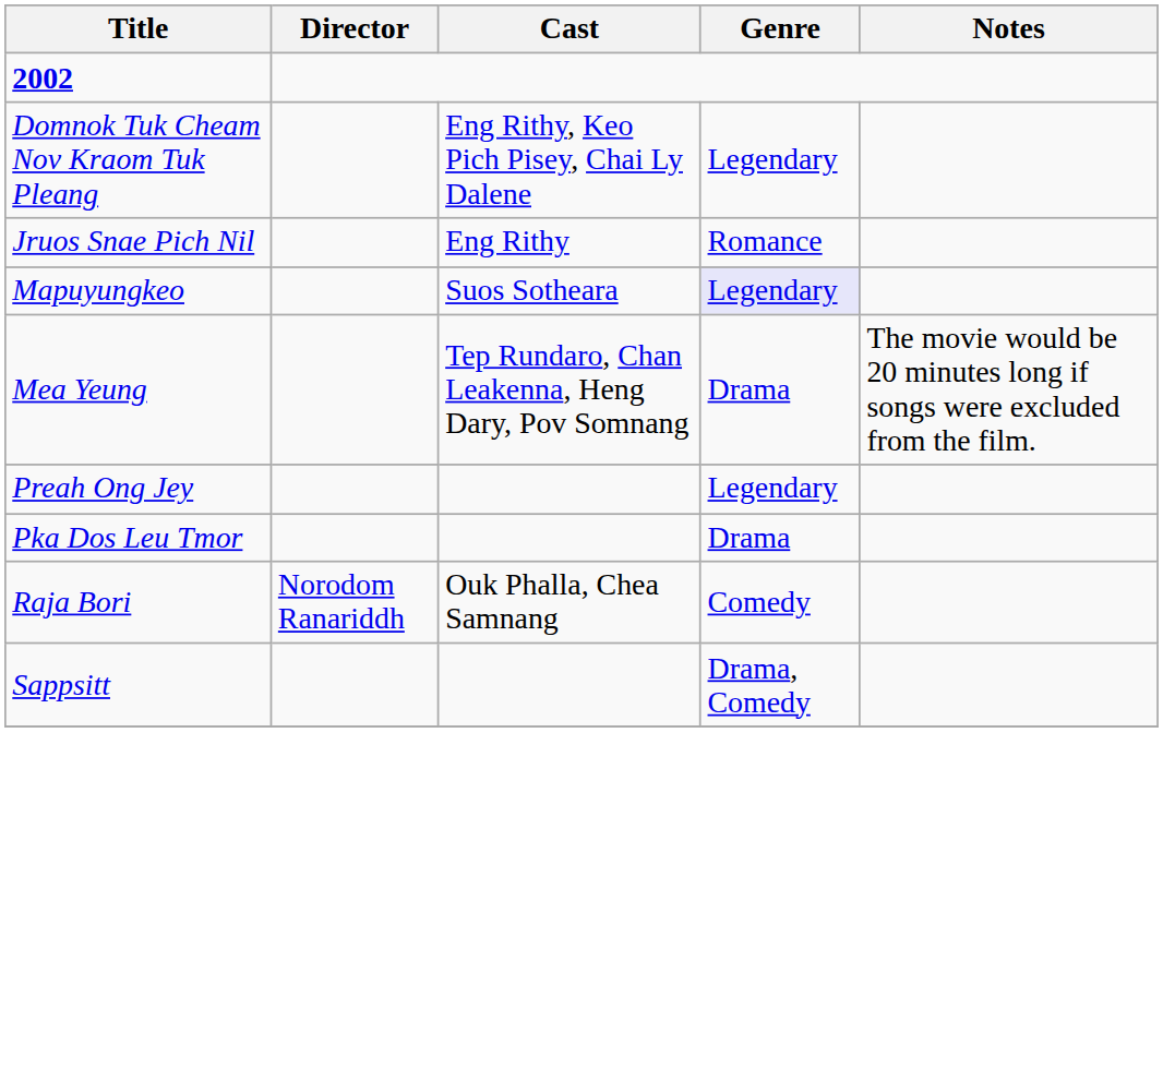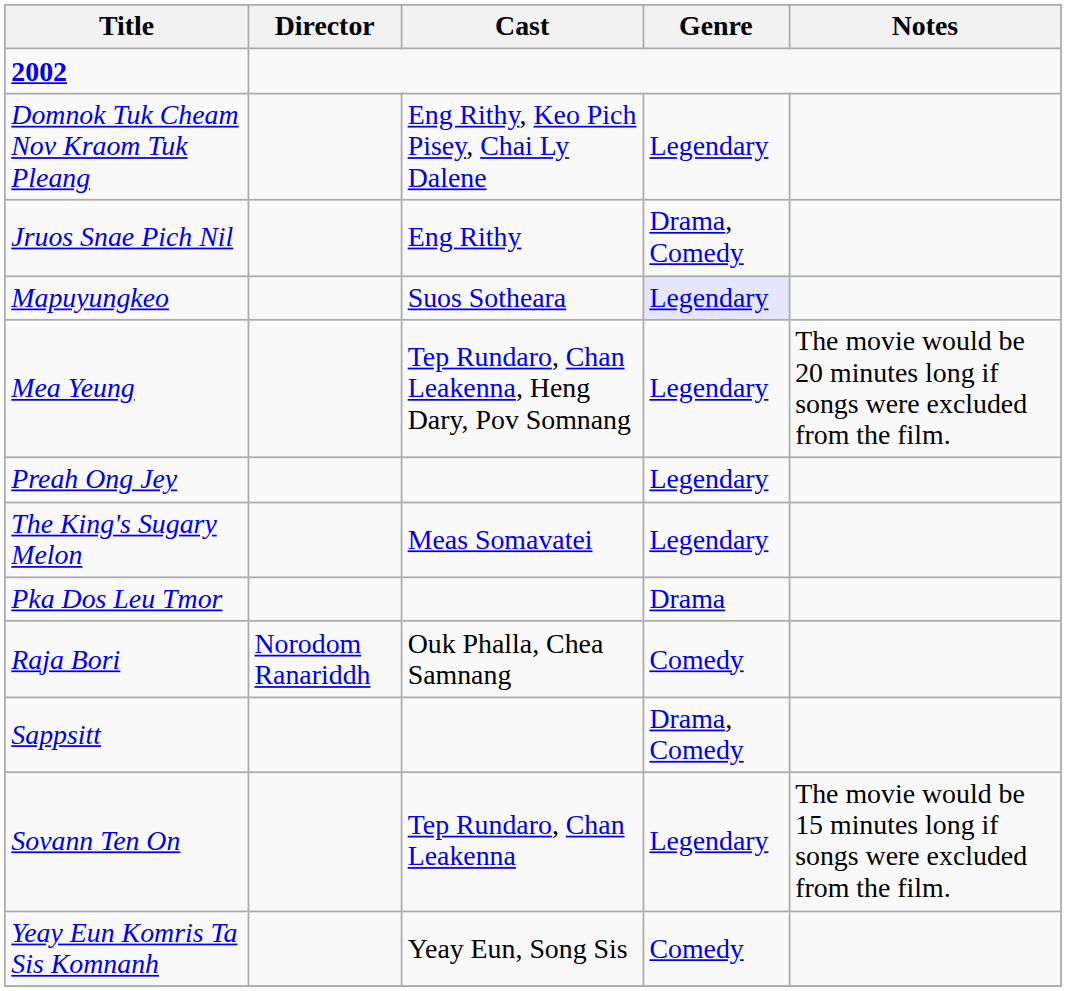 <table class="wikitable">
 <tr>
 <th>Title</th>
 <th>Director</th>
 <th>Cast</th>
 <th>Genre</th>
 <th>Notes</th>
 </tr>
 <tr>
 <td><strong><a href='#'>2002</a></strong></td>
 </tr>
 <tr>
 <td><em><a href='#'>Domnok Tuk Cheam Nov Kraom Tuk Pleang</a></em></td>
 <td></td>
 <td><a href='#'>Eng Rithy</a>, <a href='#'>Keo Pich Pisey</a>, <a href='#'>Chai Ly Dalene</a></td>
 <td><a href='#'>Legendary</a></td>
 <td></td>
 </tr>
 <tr>
 <td><em><a href='#'>Jruos Snae Pich Nil</a></em></td>
 <td></td>
 <td><a href='#'>Eng Rithy</a></td>
-<td><a href='#'>Romance</a></td>
+<td><a href='#'>Drama</a>, <a href='#'>Comedy</a></td>
 <td></td>
 </tr>
 <tr>
 <td><em><a href='#'>Mapuyungkeo</a></em></td>
 <td></td>
 <td><a href='#'>Suos Sotheara</a></td>
 <td style="background: lavender;"><a href='#'>Legendary</a></td>
 <td></td>
 </tr>
 <tr>
 <td><em><a href='#'>Mea Yeung</a></em></td>
 <td></td>
 <td><a href='#'>Tep Rundaro</a>, <a href='#'>Chan Leakenna</a>, Heng Dary, Pov Somnang</td>
-<td><a href='#'>Drama</a></td>
+<td><a href='#'>Legendary</a></td>
 <td>The movie would be 20 minutes long if songs were excluded from the film.</td>
 </tr>
 <tr>
 <td><em><a href='#'>Preah Ong Jey</a></em></td>
 <td></td>
 <td></td>
+<td><a href='#'>Legendary</a></td>
+<td></td>
+</tr>
+<tr>
+<td><em><a href='#'>The King's Sugary Melon</a></em></td>
+<td></td>
+<td><a href='#'>Meas Somavatei</a></td>
 <td><a href='#'>Legendary</a></td>
 <td></td>
 </tr>
 <tr>
 <td><em><a href='#'>Pka Dos Leu Tmor</a></em></td>
 <td></td>
 <td></td>
 <td><a href='#'>Drama</a></td>
 <td></td>
 </tr>
 <tr>
 <td><em><a href='#'>Raja Bori</a></em></td>
 <td><a href='#'>Norodom Ranariddh</a></td>
 <td>Ouk Phalla, Chea Samnang</td>
 <td><a href='#'>Comedy</a></td>
 <td></td>
 </tr>
 <tr>
 <td><em><a href='#'>Sappsitt</a></em></td>
 <td></td>
 <td></td>
 <td><a href='#'>Drama</a>, <a href='#'>Comedy</a></td>
 <td></td>
 </tr>
 <tr>
+<td><em><a href='#'>Sovann Ten On</a></em></td>
+<td></td>
+<td><a href='#'>Tep Rundaro</a>, <a href='#'>Chan Leakenna</a></td>
+<td><a href='#'>Legendary</a></td>
+<td>The movie would be 15 minutes long if songs were excluded from the film.</td>
+</tr>
+<tr>
+<td><em><a href='#'>Yeay Eun Komris Ta Sis Komnanh</a></em></td>
+<td></td>
+<td>Yeay Eun, Song Sis</td>
+<td><a href='#'>Comedy</a></td>
+<td></td>
+</tr>
+<tr>
 </tr>
 </table>
